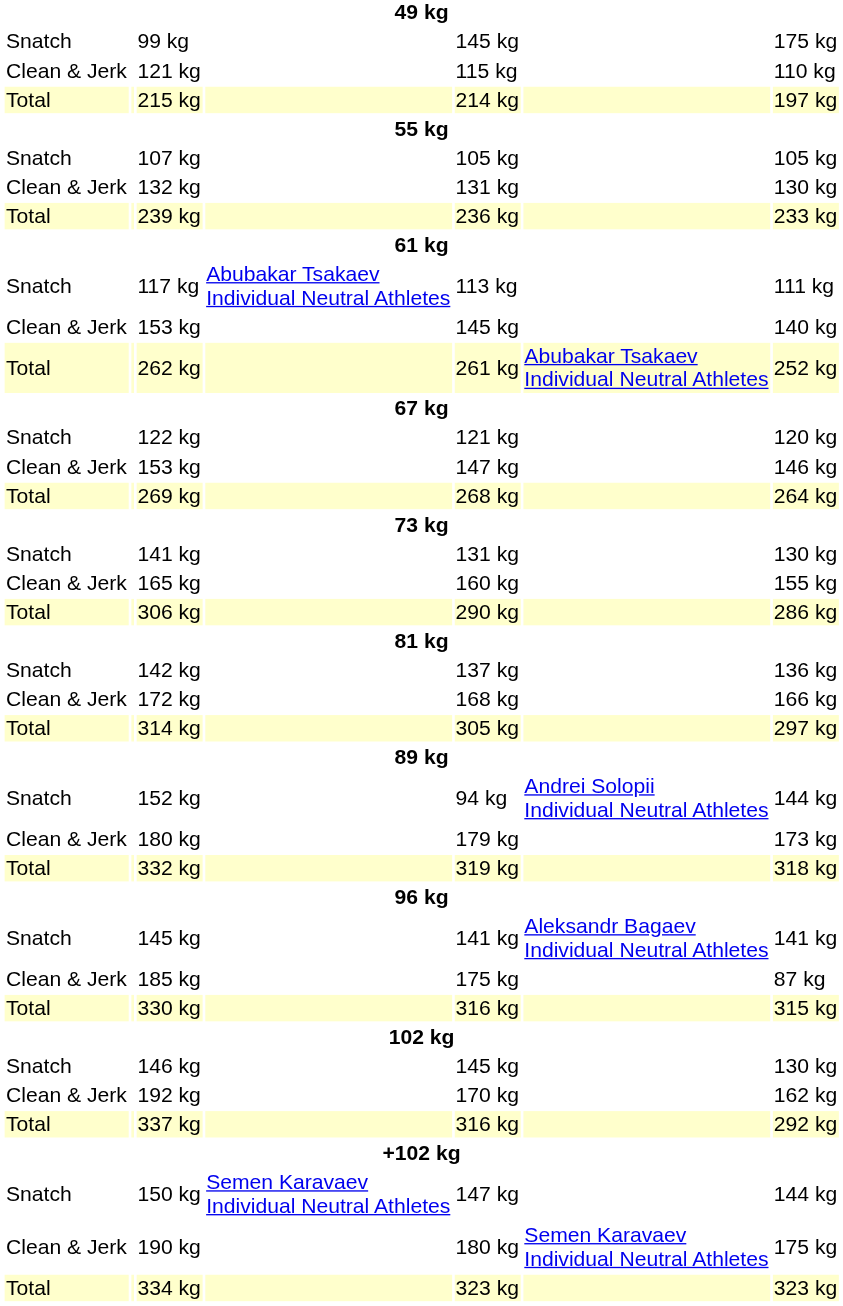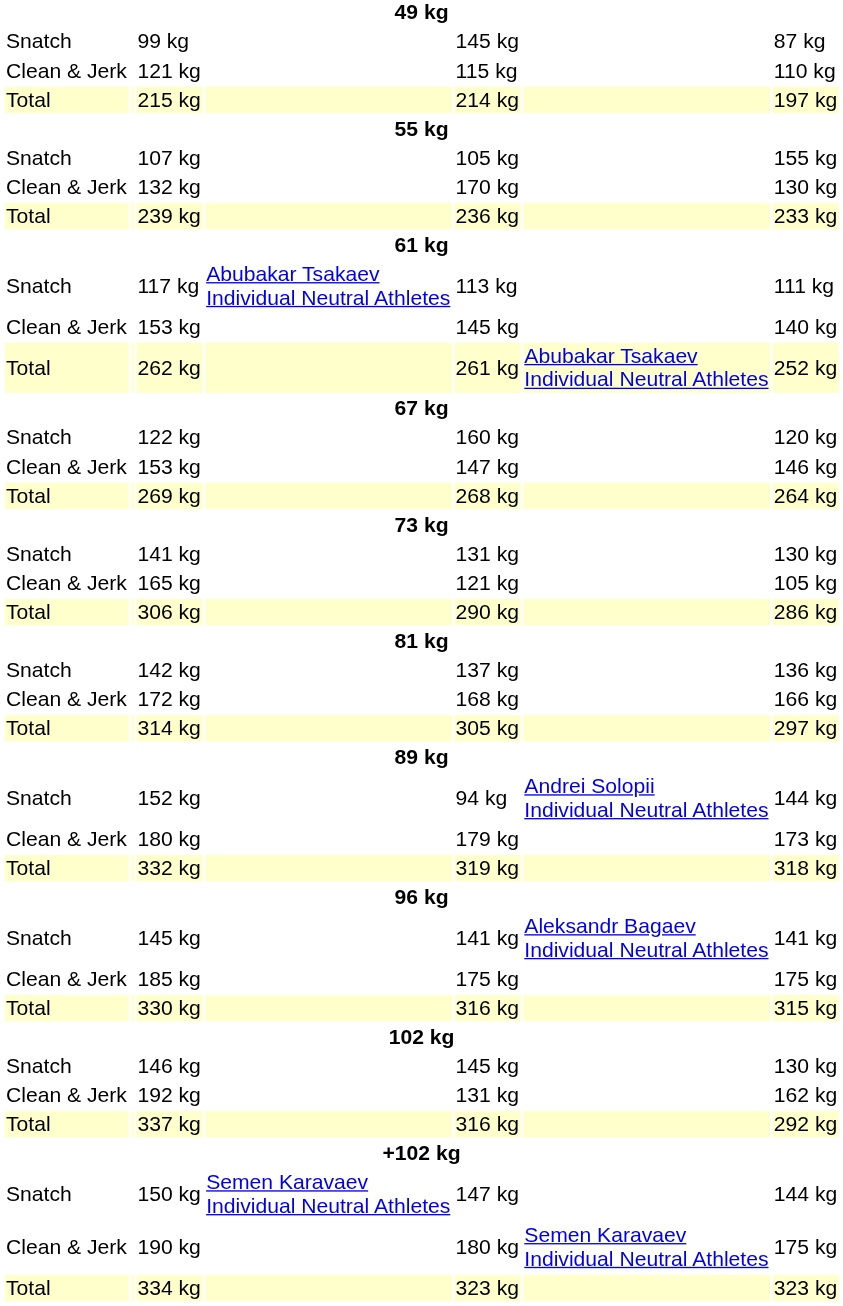 <table>
 <tr>
 <th colspan=7>49 kg</th>
 </tr>
 <tr>
 <td>Snatch</td>
 <td></td>
 <td>99 kg</td>
 <td></td>
 <td>145 kg</td>
 <td></td>
-<td>175 kg</td>
+<td>87 kg</td>
 </tr>
 <tr>
 <td>Clean & Jerk</td>
 <td></td>
 <td>121 kg</td>
 <td></td>
 <td>115 kg</td>
 <td></td>
 <td>110 kg</td>
 </tr>
 <tr bgcolor=ffffcc>
 <td>Total</td>
 <td></td>
 <td>215 kg</td>
 <td></td>
 <td>214 kg</td>
 <td></td>
 <td>197 kg</td>
 </tr>
 <tr>
 <th colspan=7>55 kg</th>
 </tr>
 <tr>
 <td>Snatch</td>
 <td></td>
 <td>107 kg</td>
 <td></td>
 <td>105 kg</td>
 <td></td>
-<td>105 kg</td>
+<td>155 kg</td>
 </tr>
 <tr>
 <td>Clean & Jerk</td>
 <td></td>
 <td>132 kg</td>
 <td></td>
-<td>131 kg</td>
+<td>170 kg</td>
 <td></td>
 <td>130 kg</td>
 </tr>
 <tr bgcolor=ffffcc>
 <td>Total</td>
 <td></td>
 <td>239 kg</td>
 <td></td>
 <td>236 kg</td>
 <td></td>
 <td>233 kg</td>
 </tr>
 <tr>
 <th colspan=7>61 kg</th>
 </tr>
 <tr>
 <td>Snatch</td>
 <td></td>
 <td>117 kg</td>
 <td><a href='#'>Abubakar Tsakaev</a><br><a href='#'>Individual Neutral Athletes</a></td>
 <td>113 kg</td>
 <td></td>
 <td>111 kg</td>
 </tr>
 <tr>
 <td>Clean & Jerk</td>
 <td></td>
 <td>153 kg</td>
 <td></td>
 <td>145 kg</td>
 <td></td>
 <td>140 kg</td>
 </tr>
 <tr bgcolor=ffffcc>
 <td>Total</td>
 <td></td>
 <td>262 kg</td>
 <td></td>
 <td>261 kg</td>
 <td><a href='#'>Abubakar Tsakaev</a><br><a href='#'>Individual Neutral Athletes</a></td>
 <td>252 kg</td>
 </tr>
 <tr>
 <th colspan=7>67 kg</th>
 </tr>
 <tr>
 <td>Snatch</td>
 <td></td>
 <td>122 kg</td>
 <td></td>
-<td>121 kg</td>
+<td>160 kg</td>
 <td></td>
 <td>120 kg</td>
 </tr>
 <tr>
 <td>Clean & Jerk</td>
 <td></td>
 <td>153 kg</td>
 <td></td>
 <td>147 kg</td>
 <td></td>
 <td>146 kg</td>
 </tr>
 <tr bgcolor=ffffcc>
 <td>Total</td>
 <td></td>
 <td>269 kg</td>
 <td></td>
 <td>268 kg</td>
 <td></td>
 <td>264 kg</td>
 </tr>
 <tr>
 <th colspan=7>73 kg</th>
 </tr>
 <tr>
 <td>Snatch</td>
 <td></td>
 <td>141 kg</td>
 <td></td>
 <td>131 kg</td>
 <td></td>
 <td>130 kg</td>
 </tr>
 <tr>
 <td>Clean & Jerk</td>
 <td></td>
 <td>165 kg</td>
 <td></td>
-<td>160 kg</td>
+<td>121 kg</td>
 <td></td>
-<td>155 kg</td>
+<td>105 kg</td>
 </tr>
 <tr bgcolor=ffffcc>
 <td>Total</td>
 <td></td>
 <td>306 kg</td>
 <td></td>
 <td>290 kg</td>
 <td></td>
 <td>286 kg</td>
 </tr>
 <tr>
 <th colspan=7>81 kg</th>
 </tr>
 <tr>
 <td>Snatch</td>
 <td></td>
 <td>142 kg</td>
 <td></td>
 <td>137 kg</td>
 <td></td>
 <td>136 kg</td>
 </tr>
 <tr>
 <td>Clean & Jerk</td>
 <td></td>
 <td>172 kg</td>
 <td></td>
 <td>168 kg</td>
 <td></td>
 <td>166 kg</td>
 </tr>
 <tr bgcolor=ffffcc>
 <td>Total</td>
 <td></td>
 <td>314 kg</td>
 <td></td>
 <td>305 kg</td>
 <td></td>
 <td>297 kg</td>
 </tr>
 <tr>
 <th colspan=7>89 kg</th>
 </tr>
 <tr>
 <td>Snatch</td>
 <td></td>
 <td>152 kg</td>
 <td></td>
 <td>94 kg</td>
 <td><a href='#'>Andrei Solopii</a><br><a href='#'>Individual Neutral Athletes</a></td>
 <td>144 kg</td>
 </tr>
 <tr>
 <td>Clean & Jerk</td>
 <td></td>
 <td>180 kg</td>
 <td></td>
 <td>179 kg</td>
 <td></td>
 <td>173 kg</td>
 </tr>
 <tr bgcolor=ffffcc>
 <td>Total</td>
 <td></td>
 <td>332 kg</td>
 <td></td>
 <td>319 kg</td>
 <td></td>
 <td>318 kg</td>
 </tr>
 <tr>
 <th colspan=7>96 kg</th>
 </tr>
 <tr>
 <td>Snatch</td>
 <td></td>
 <td>145 kg</td>
 <td></td>
 <td>141 kg</td>
 <td><a href='#'>Aleksandr Bagaev</a><br><a href='#'>Individual Neutral Athletes</a></td>
 <td>141 kg</td>
 </tr>
 <tr>
 <td>Clean & Jerk</td>
 <td></td>
 <td>185 kg</td>
 <td></td>
 <td>175 kg</td>
 <td></td>
-<td>87 kg</td>
+<td>175 kg</td>
 </tr>
 <tr bgcolor=ffffcc>
 <td>Total</td>
 <td></td>
 <td>330 kg</td>
 <td></td>
 <td>316 kg</td>
 <td></td>
 <td>315 kg</td>
 </tr>
 <tr>
 <th colspan=7>102 kg</th>
 </tr>
 <tr>
 <td>Snatch</td>
 <td></td>
 <td>146 kg</td>
 <td></td>
 <td>145 kg</td>
 <td></td>
 <td>130 kg</td>
 </tr>
 <tr>
 <td>Clean & Jerk</td>
 <td></td>
 <td>192 kg</td>
 <td></td>
-<td>170 kg</td>
+<td>131 kg</td>
 <td></td>
 <td>162 kg</td>
 </tr>
 <tr bgcolor=ffffcc>
 <td>Total</td>
 <td></td>
 <td>337 kg</td>
 <td></td>
 <td>316 kg</td>
 <td></td>
 <td>292 kg</td>
 </tr>
 <tr>
 <th colspan=7>+102 kg</th>
 </tr>
 <tr>
 <td>Snatch</td>
 <td></td>
 <td>150 kg</td>
 <td><a href='#'>Semen Karavaev</a><br><a href='#'>Individual Neutral Athletes</a></td>
 <td>147 kg</td>
 <td></td>
 <td>144 kg</td>
 </tr>
 <tr>
 <td>Clean & Jerk</td>
 <td></td>
 <td>190 kg</td>
 <td></td>
 <td>180 kg</td>
 <td><a href='#'>Semen Karavaev</a><br><a href='#'>Individual Neutral Athletes</a></td>
 <td>175 kg</td>
 </tr>
 <tr bgcolor=ffffcc>
 <td>Total</td>
 <td></td>
 <td>334 kg</td>
 <td></td>
 <td>323 kg</td>
 <td></td>
 <td>323 kg</td>
 </tr>
 </table>
